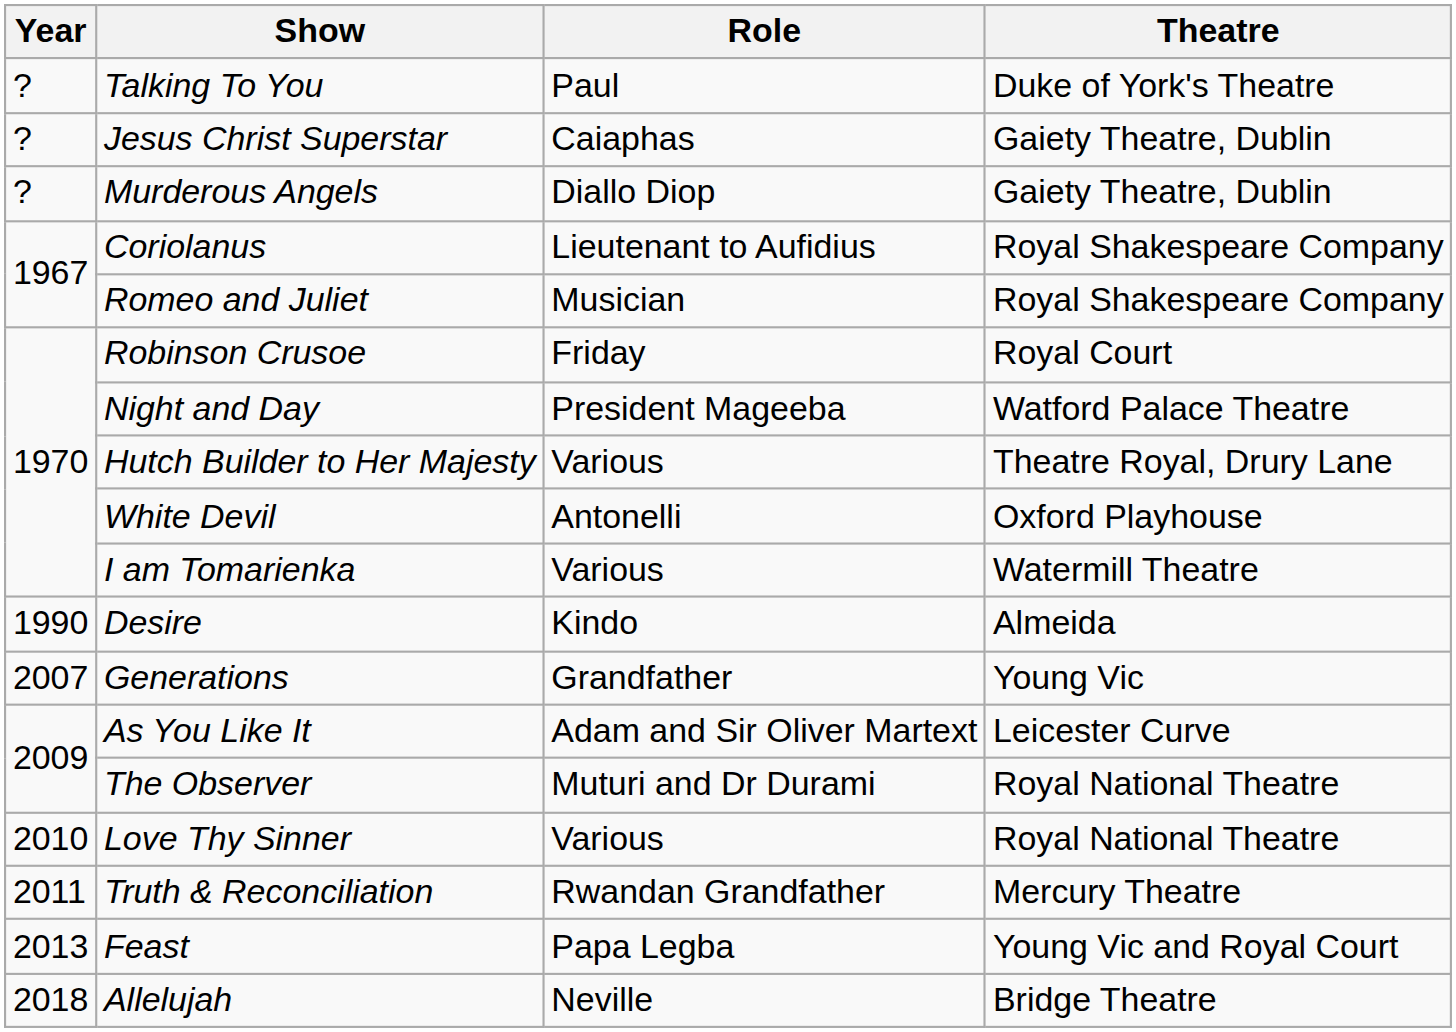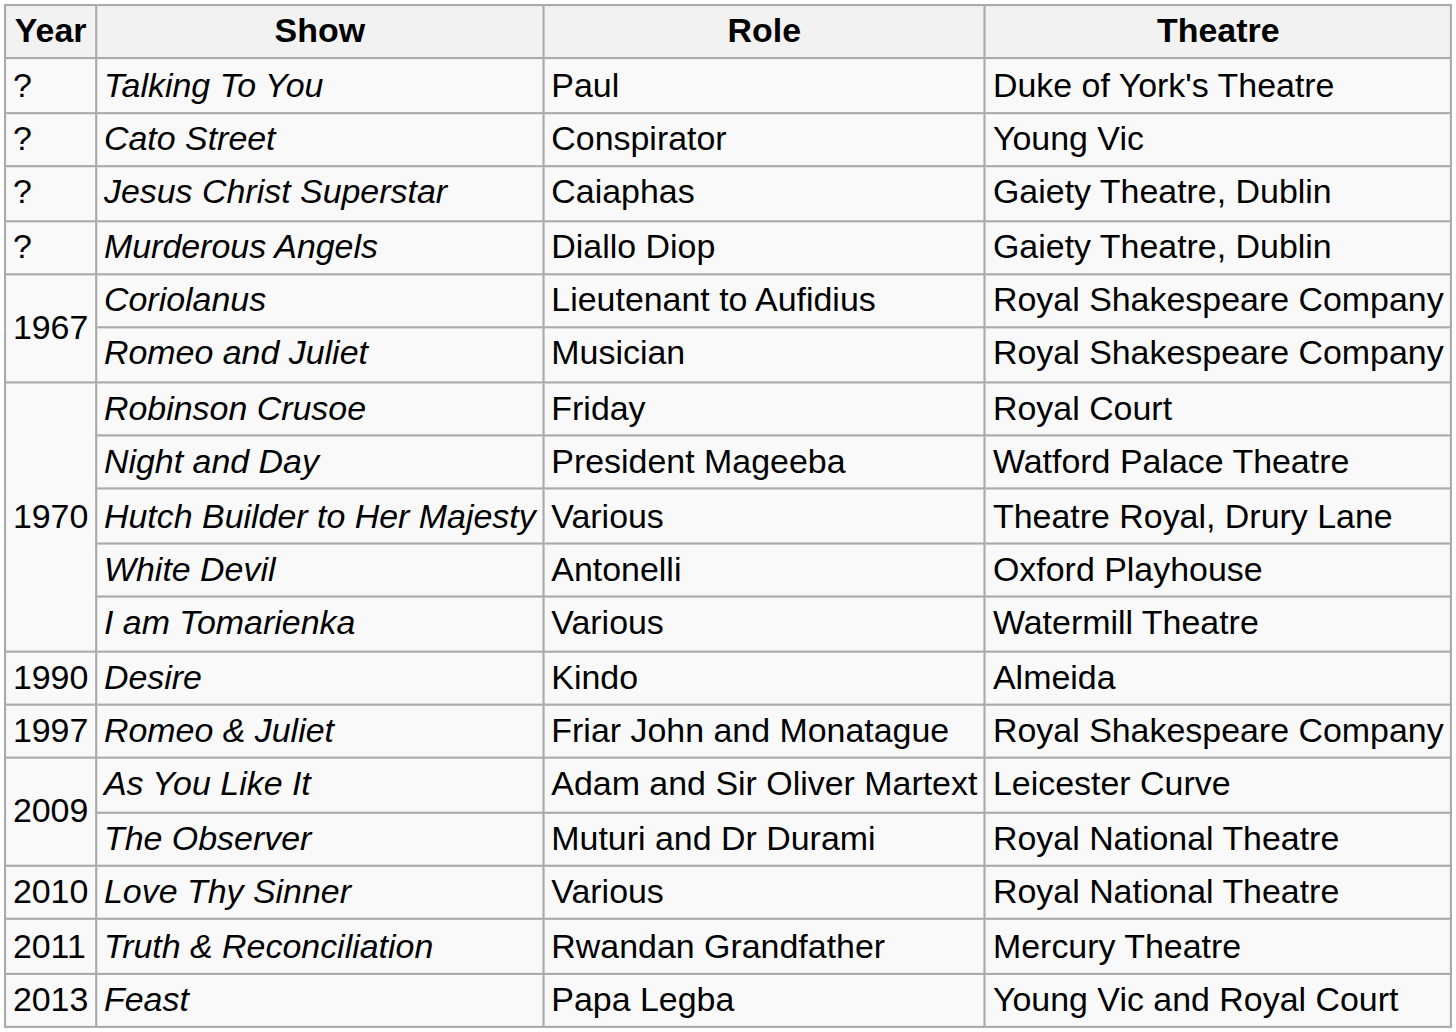 <table class="wikitable">
 <tr>
 <th>Year</th>
 <th>Show</th>
 <th>Role</th>
 <th>Theatre</th>
 </tr>
 <tr>
 <td>?</td>
 <td><em>Talking To You</em></td>
 <td>Paul</td>
 <td>Duke of York's Theatre</td>
+</tr>
+<tr>
+<td>?</td>
+<td><em>Cato Street</em></td>
+<td>Conspirator</td>
+<td>Young Vic</td>
 </tr>
 <tr>
 <td>?</td>
 <td><em>Jesus Christ Superstar</em></td>
 <td>Caiaphas</td>
 <td>Gaiety Theatre, Dublin</td>
 </tr>
 <tr>
 <td>?</td>
 <td><em>Murderous Angels</em></td>
 <td>Diallo Diop</td>
 <td>Gaiety Theatre, Dublin</td>
 </tr>
 <tr>
 <td rowspan="2">1967</td>
 <td><em>Coriolanus</em></td>
 <td>Lieutenant to Aufidius</td>
 <td>Royal Shakespeare Company</td>
 </tr>
 <tr>
 <td><em>Romeo and Juliet</em></td>
 <td>Musician</td>
 <td>Royal Shakespeare Company</td>
 </tr>
 <tr>
 <td rowspan="5">1970</td>
 <td><em>Robinson Crusoe</em></td>
 <td>Friday</td>
 <td>Royal Court</td>
 </tr>
 <tr>
 <td><em>Night and Day</em></td>
 <td>President Mageeba</td>
 <td>Watford Palace Theatre</td>
 </tr>
 <tr>
 <td><em>Hutch Builder to Her Majesty</em></td>
 <td>Various</td>
 <td>Theatre Royal, Drury Lane</td>
 </tr>
 <tr>
 <td><em>White Devil</em></td>
 <td>Antonelli</td>
 <td>Oxford Playhouse</td>
 </tr>
 <tr>
 <td><em>I am Tomarienka</em></td>
 <td>Various</td>
 <td>Watermill Theatre</td>
 </tr>
 <tr>
 <td>1990</td>
 <td><em>Desire</em></td>
 <td>Kindo</td>
 <td>Almeida</td>
 </tr>
 <tr>
-<td>2007</td>
-<td><em>Generations</em></td>
-<td>Grandfather</td>
-<td>Young Vic</td>
+<td>1997</td>
+<td><em>Romeo & Juliet</em></td>
+<td>Friar John and Monatague</td>
+<td>Royal Shakespeare Company</td>
 </tr>
 <tr>
 <td rowspan="2">2009</td>
 <td><em>As You Like It</em></td>
 <td>Adam and Sir Oliver Martext</td>
 <td>Leicester Curve</td>
 </tr>
 <tr>
 <td><em>The Observer</em></td>
 <td>Muturi and Dr Durami</td>
 <td>Royal National Theatre</td>
 </tr>
 <tr>
 <td>2010</td>
 <td><em>Love Thy Sinner</em></td>
 <td>Various</td>
 <td>Royal National Theatre</td>
 </tr>
 <tr>
 <td>2011</td>
 <td><em>Truth & Reconciliation</em></td>
 <td>Rwandan Grandfather</td>
 <td>Mercury Theatre</td>
 </tr>
 <tr>
 <td>2013</td>
 <td><em>Feast</em></td>
 <td>Papa Legba</td>
 <td>Young Vic and Royal Court</td>
 </tr>
-<tr>
-<td>2018</td>
-<td><em>Allelujah</em></td>
-<td>Neville</td>
-<td>Bridge Theatre</td>
-</tr>
 </table>
